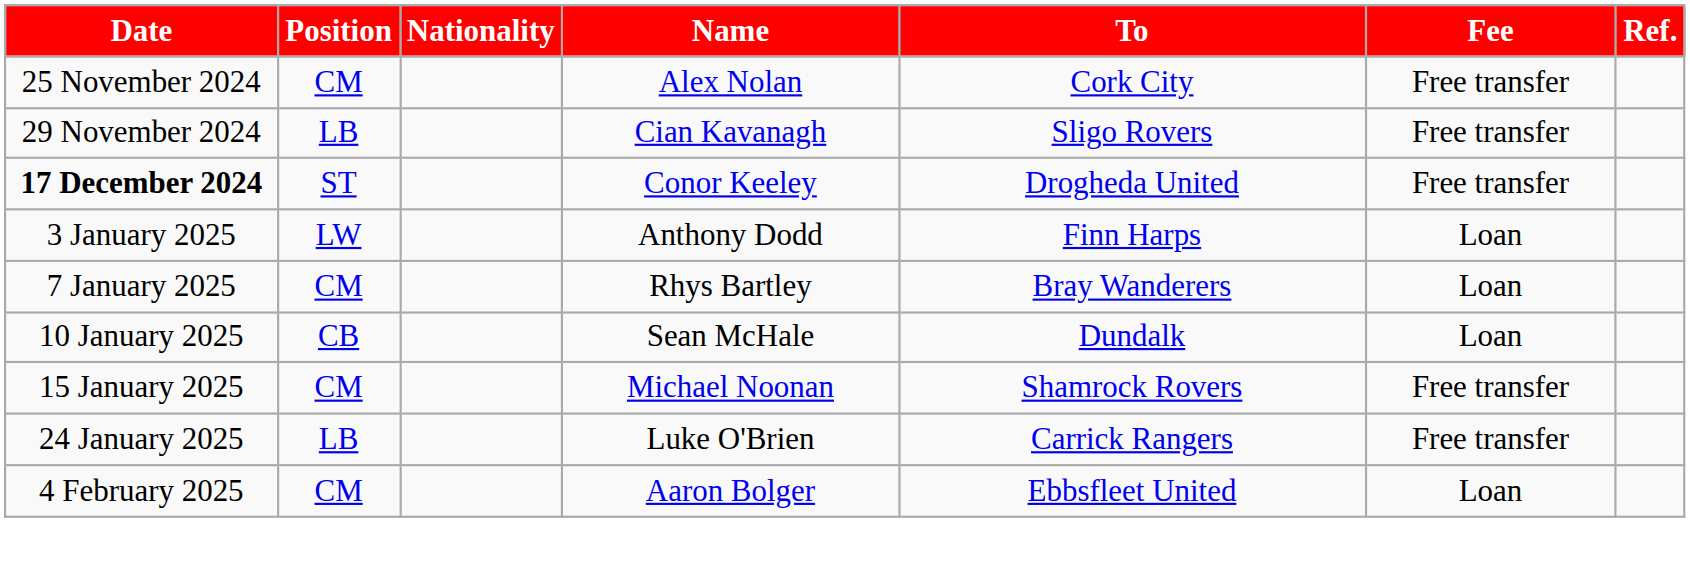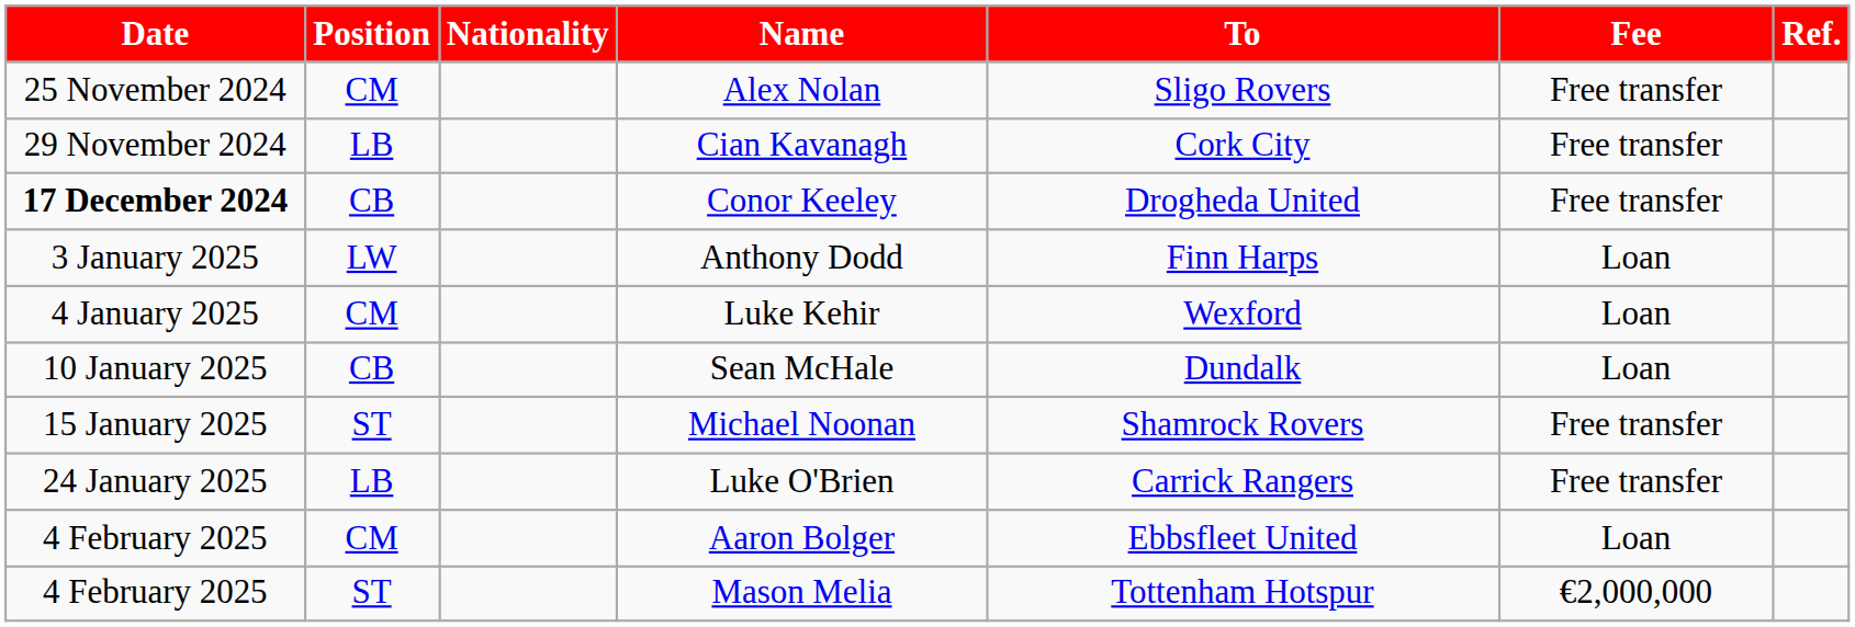 <table class="wikitable"  style="text-align:center; font-size:90%; ">
 <tr>
 <th style="background:red; color:#FFFFFF; width:120px;">Date</th>
 <th style="background:red; color:#FFFFFF; width:50px;">Position</th>
 <th style="background:red; color:#FFFFFF; width:50px;">Nationality</th>
 <th style="background:red; color:#FFFFFF; width:150px;">Name</th>
 <th style="background:red; color:#FFFFFF; width:210px;">To</th>
 <th style="background:red; color:#FFFFFF; width:110px;">Fee</th>
 <th style="background:red; color:#FFFFFF; width:25px;">Ref.</th>
 </tr>
 <tr>
 <td>25 November 2024</td>
 <td><a href='#'>CM</a></td>
 <td></td>
 <td><a href='#'>Alex Nolan</a></td>
-<td> <a href='#'>Cork City</a></td>
+<td> <a href='#'>Sligo Rovers</a></td>
 <td>Free transfer</td>
 <td></td>
 </tr>
 <tr>
 <td>29 November 2024</td>
 <td><a href='#'>LB</a></td>
 <td></td>
 <td><a href='#'>Cian Kavanagh</a></td>
-<td> <a href='#'>Sligo Rovers</a></td>
+<td> <a href='#'>Cork City</a></td>
 <td>Free transfer</td>
 <td></td>
 </tr>
 <tr>
 <td><strong>17 December 2024</strong></td>
-<td><a href='#'>ST</a></td>
+<td><a href='#'>CB</a></td>
 <td></td>
 <td><a href='#'>Conor Keeley</a></td>
 <td> <a href='#'>Drogheda United</a></td>
 <td>Free transfer</td>
 <td></td>
 </tr>
 <tr>
 <td>3 January 2025</td>
 <td><a href='#'>LW</a></td>
 <td></td>
 <td>Anthony Dodd</td>
 <td> <a href='#'>Finn Harps</a></td>
 <td>Loan</td>
 <td></td>
 </tr>
 <tr>
-<td>7 January 2025</td>
+<td>4 January 2025</td>
 <td><a href='#'>CM</a></td>
 <td></td>
-<td>Rhys Bartley</td>
-<td> <a href='#'>Bray Wanderers</a></td>
+<td>Luke Kehir</td>
+<td> <a href='#'>Wexford</a></td>
 <td>Loan</td>
 <td></td>
 </tr>
 <tr>
 <td>10 January 2025</td>
 <td><a href='#'>CB</a></td>
 <td></td>
 <td>Sean McHale</td>
 <td> <a href='#'>Dundalk</a></td>
 <td>Loan</td>
 <td></td>
 </tr>
 <tr>
 <td>15 January 2025</td>
-<td><a href='#'>CM</a></td>
+<td><a href='#'>ST</a></td>
 <td></td>
 <td><a href='#'>Michael Noonan</a></td>
 <td> <a href='#'>Shamrock Rovers</a></td>
 <td>Free transfer</td>
 <td></td>
 </tr>
 <tr>
 <td>24 January 2025</td>
 <td><a href='#'>LB</a></td>
 <td></td>
 <td>Luke O'Brien</td>
 <td> <a href='#'>Carrick Rangers</a></td>
 <td>Free transfer</td>
 <td></td>
 </tr>
 <tr>
 <td>4 February 2025</td>
 <td><a href='#'>CM</a></td>
 <td></td>
 <td><a href='#'>Aaron Bolger</a></td>
 <td> <a href='#'>Ebbsfleet United</a></td>
 <td>Loan</td>
 <td></td>
 </tr>
+<tr>
+<td>4 February 2025</td>
+<td><a href='#'>ST</a></td>
+<td></td>
+<td><a href='#'>Mason Melia</a></td>
+<td> <a href='#'>Tottenham Hotspur</a></td>
+<td>€2,000,000</td>
+<td></td>
+</tr>
 </table>
